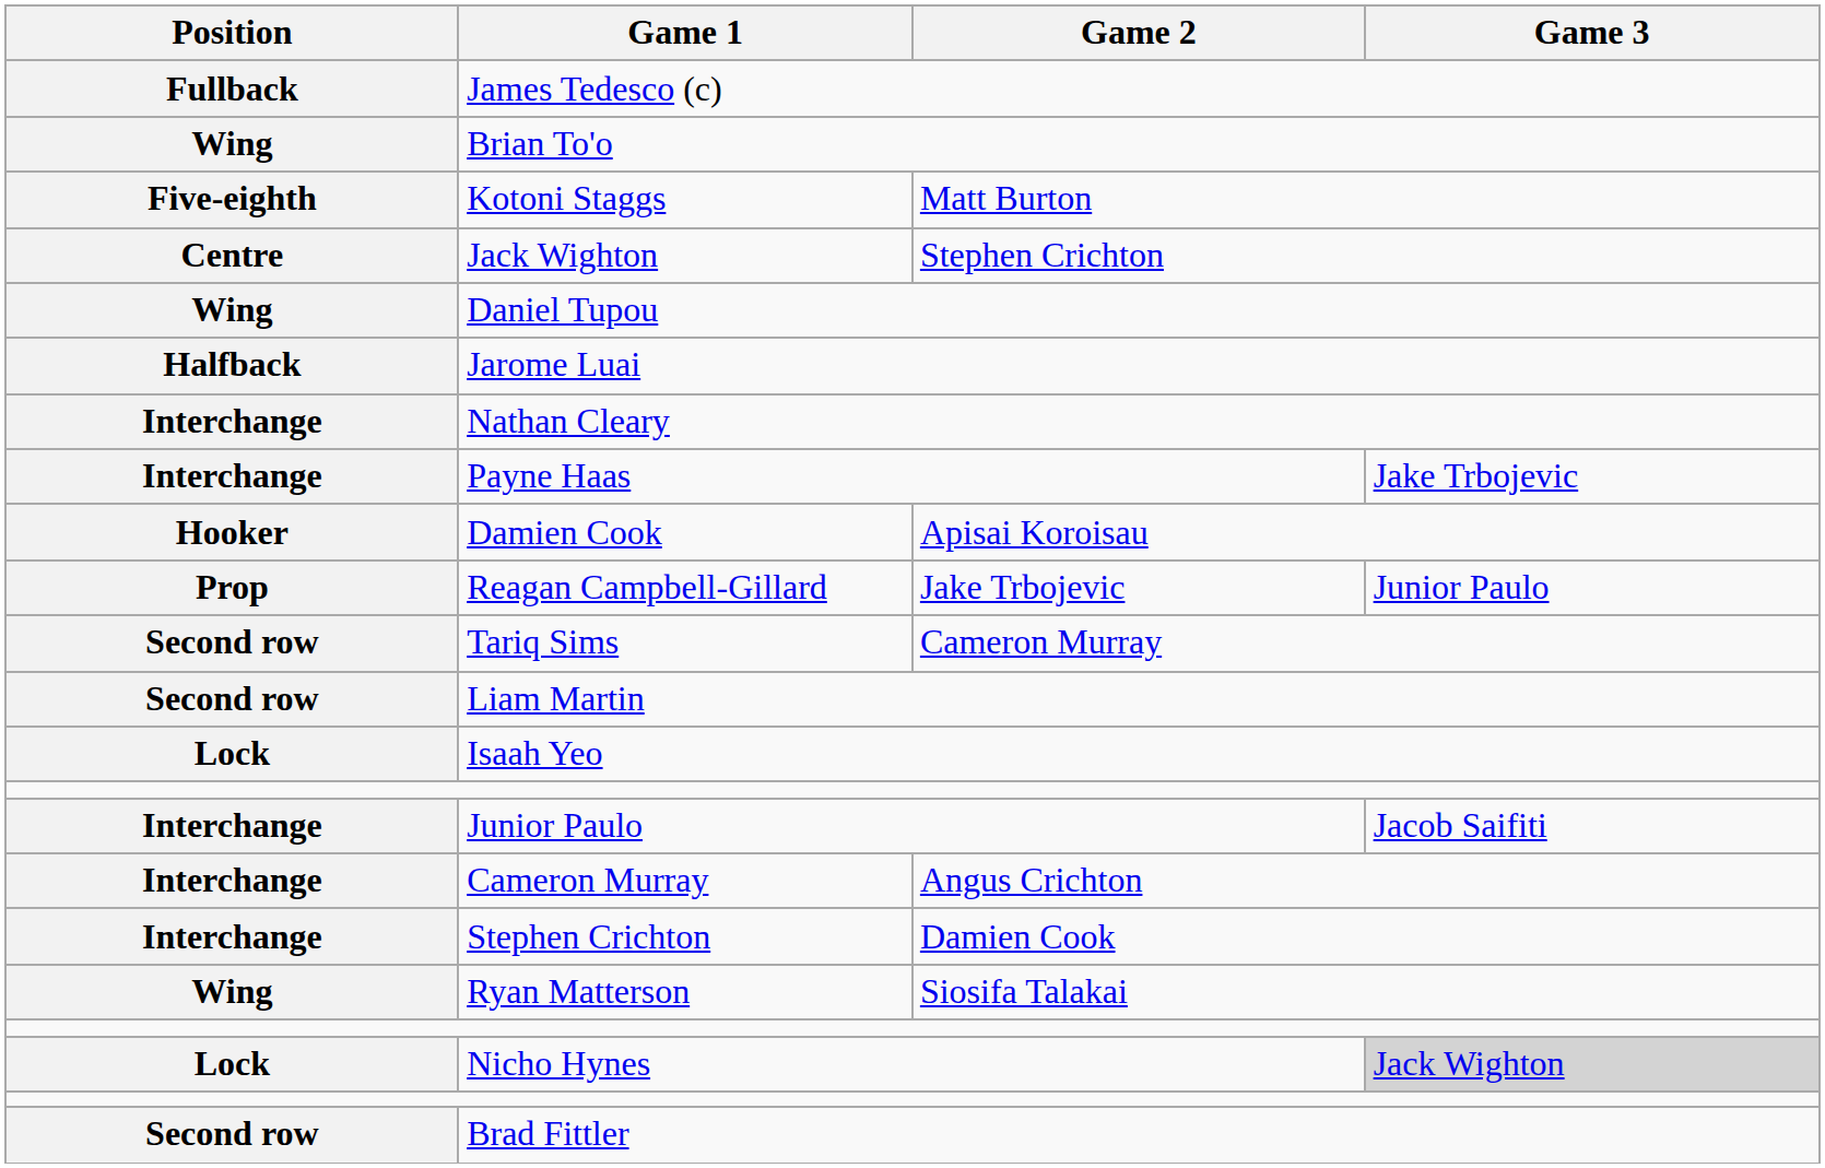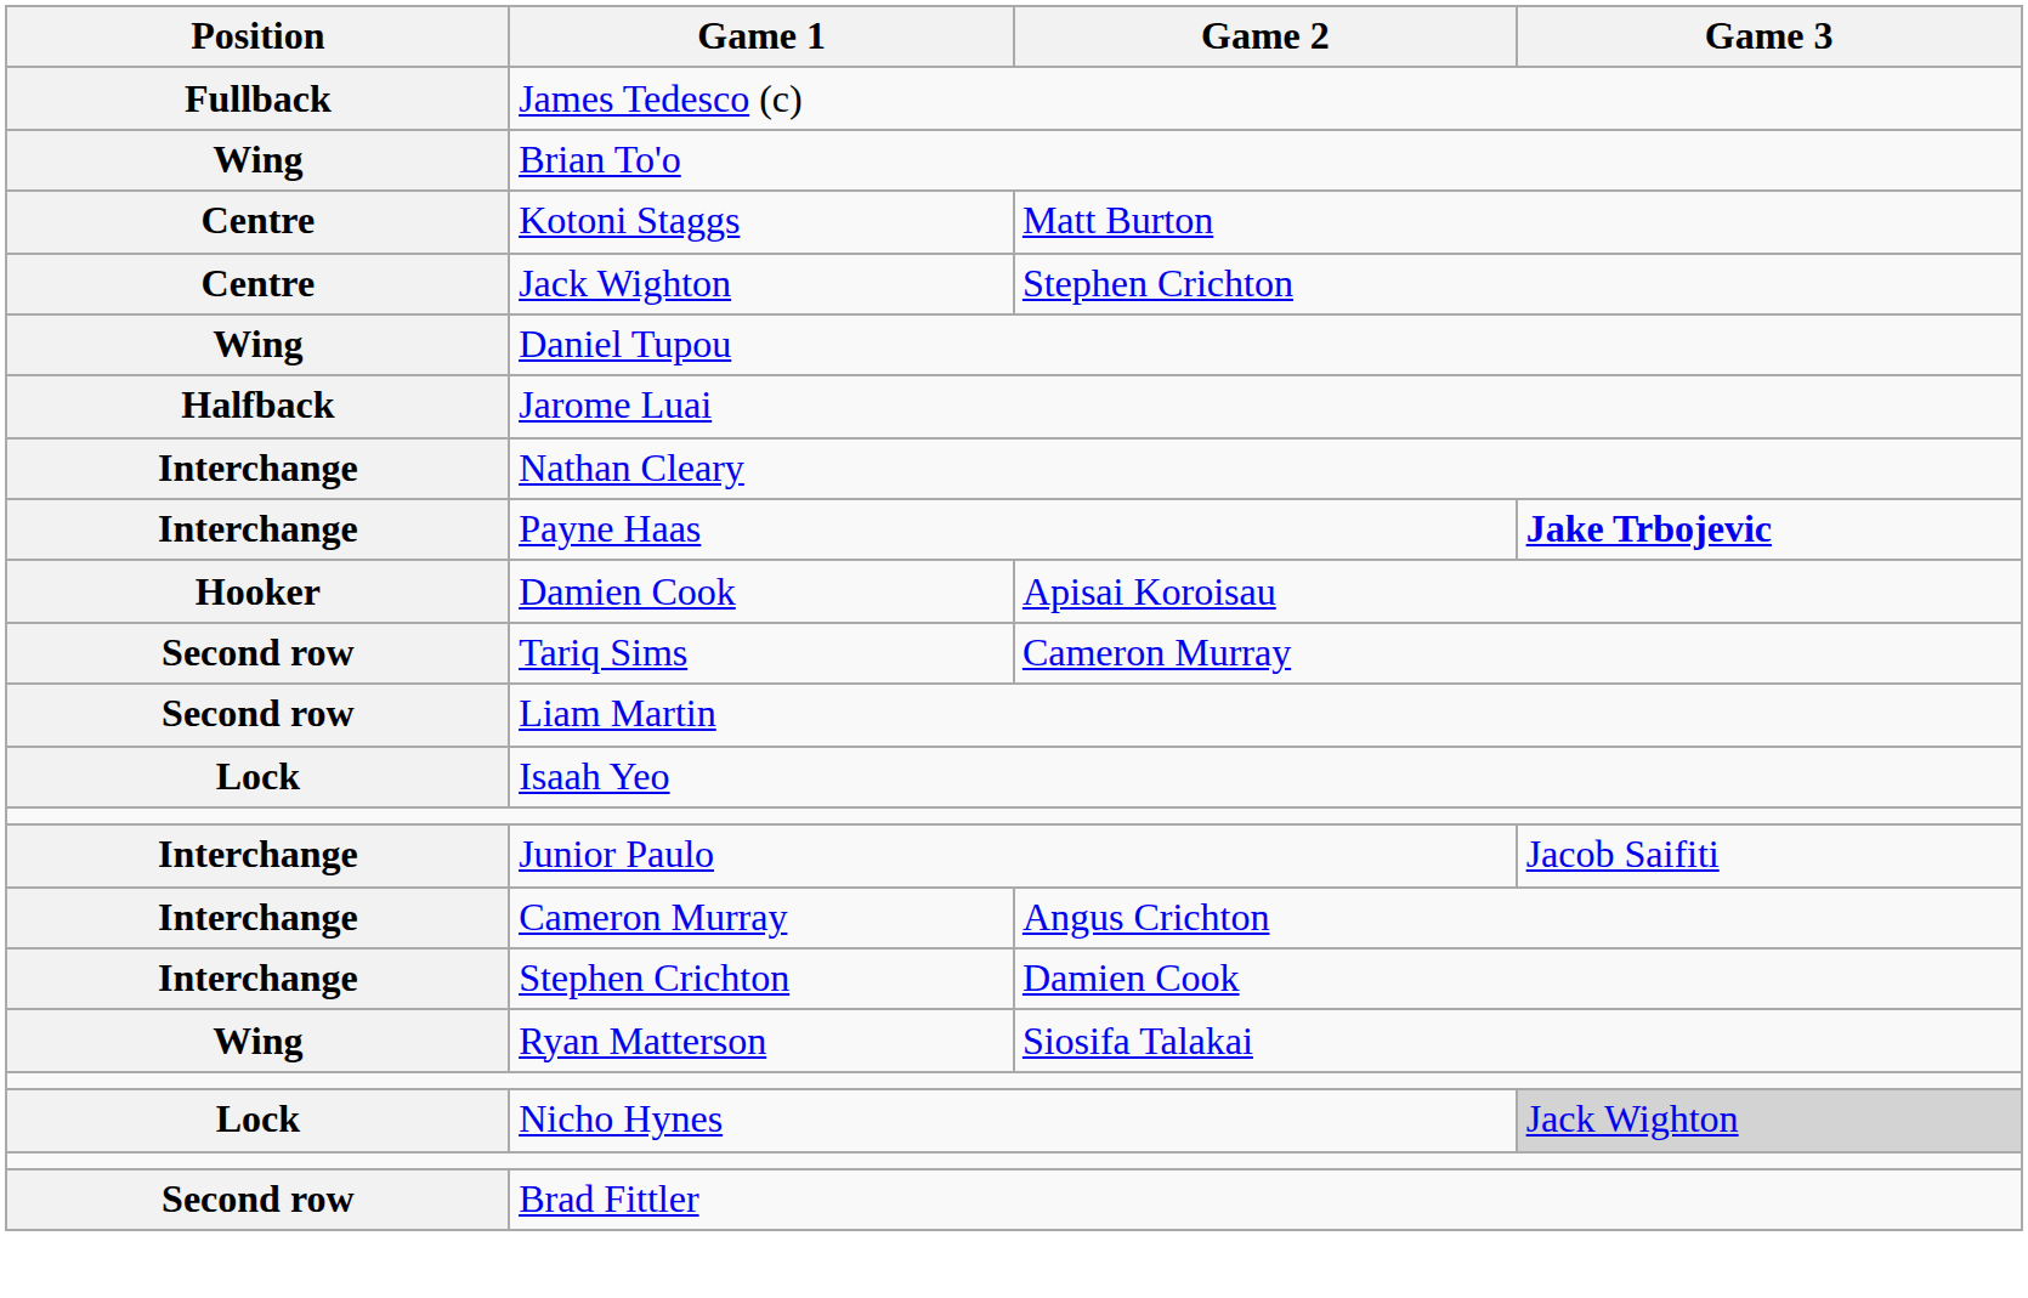 <table class="wikitable">
 <tr>
 <th style="width:200px;">Position</th>
 <th style="width:200px;">Game 1</th>
 <th style="width:200px;">Game 2</th>
 <th style="width:200px;">Game 3</th>
 </tr>
 <tr>
 <th>Fullback</th>
 <td colspan="3"><small></small> <a href='#'>James Tedesco</a> (c)</td>
 </tr>
 <tr>
 <th>Wing</th>
 <td colspan="3"> <a href='#'>Brian To'o</a></td>
 </tr>
 <tr>
-<th>Five-eighth</th>
+<th>Centre</th>
 <td> <a href='#'>Kotoni Staggs</a></td>
 <td colspan="2"> <a href='#'>Matt Burton</a></td>
 </tr>
 <tr>
 <th>Centre</th>
 <td> <a href='#'>Jack Wighton</a></td>
 <td colspan="2"> <a href='#'>Stephen Crichton</a></td>
 </tr>
 <tr>
 <th>Wing</th>
 <td colspan="3"><small></small> <a href='#'>Daniel Tupou</a></td>
 </tr>
 <tr>
 <th>Halfback</th>
 <td colspan="3"> <a href='#'>Jarome Luai</a></td>
 </tr>
 <tr>
 <th>Interchange</th>
 <td colspan="3"> <a href='#'>Nathan Cleary</a></td>
 </tr>
 <tr>
 <th>Interchange</th>
 <td colspan="2"> <a href='#'>Payne Haas</a></td>
-<td> <a href='#'>Jake Trbojevic</a></td>
+<td><strong> <a href='#'>Jake Trbojevic</a></strong></td>
 </tr>
 <tr>
 <th>Hooker</th>
 <td> <a href='#'>Damien Cook</a></td>
 <td colspan="2"> <a href='#'>Apisai Koroisau</a></td>
-</tr>
-<tr>
-<th>Prop</th>
-<td> <a href='#'>Reagan Campbell-Gillard</a></td>
-<td> <a href='#'>Jake Trbojevic</a></td>
-<td> <a href='#'>Junior Paulo</a></td>
 </tr>
 <tr>
 <th>Second row</th>
 <td> <a href='#'>Tariq Sims</a></td>
 <td colspan="2"> <a href='#'>Cameron Murray</a></td>
 </tr>
 <tr>
 <th>Second row</th>
 <td colspan="3"> <a href='#'>Liam Martin</a></td>
 </tr>
 <tr>
 <th>Lock</th>
 <td colspan="3"> <a href='#'>Isaah Yeo</a></td>
 </tr>
 <tr>
 <td colspan="4"></td>
 </tr>
 <tr>
 <th>Interchange</th>
 <td colspan="2"> <a href='#'>Junior Paulo</a></td>
 <td> <a href='#'>Jacob Saifiti</a></td>
 </tr>
 <tr>
 <th>Interchange</th>
 <td> <a href='#'>Cameron Murray</a></td>
 <td colspan="2"> <a href='#'>Angus Crichton</a></td>
 </tr>
 <tr>
 <th>Interchange</th>
 <td> <a href='#'>Stephen Crichton</a></td>
 <td colspan="2"> <a href='#'>Damien Cook</a></td>
 </tr>
 <tr>
 <th>Wing</th>
 <td> <a href='#'>Ryan Matterson</a></td>
 <td colspan="2"> <a href='#'>Siosifa Talakai</a></td>
 </tr>
 <tr>
 <td colspan="4"></td>
 </tr>
 <tr>
 <th>Lock</th>
 <td colspan="2"> <a href='#'>Nicho Hynes</a></td>
 <td style="background: lightgrey;"> <a href='#'>Jack Wighton</a></td>
 </tr>
 <tr>
 <td colspan="4"></td>
 </tr>
 <tr>
 <th>Second row</th>
 <td colspan="3"> <a href='#'>Brad Fittler</a></td>
 </tr>
 </table>
